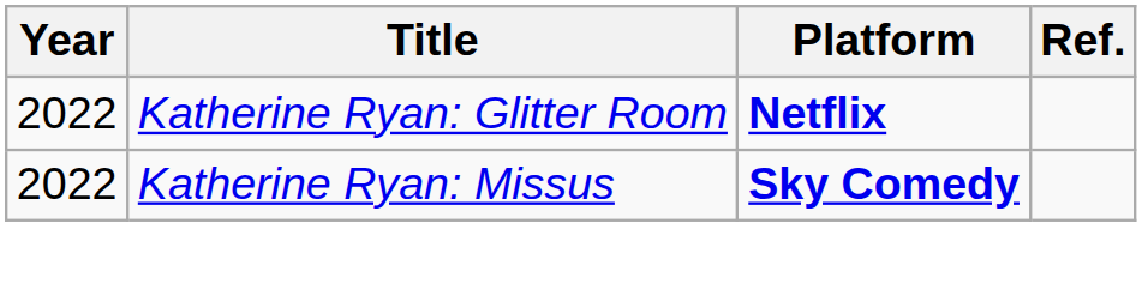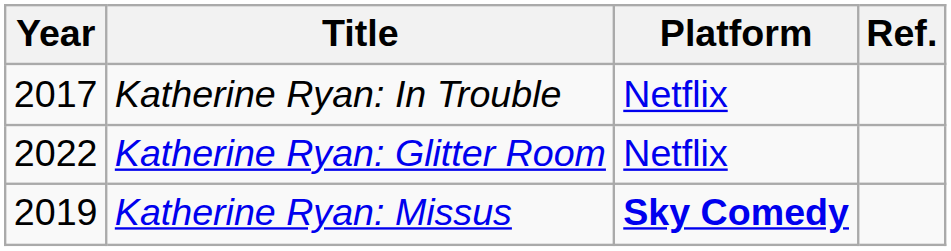 <table class="wikitable">
 <tr>
 <th>Year</th>
 <th>Title</th>
 <th>Platform</th>
 <th>Ref.</th>
 </tr>
 <tr>
-<td>2022</td>
-<td><em><a href='#'>Katherine Ryan: Glitter Room</a></em></td>
-<td><strong><a href='#'>Netflix</a></strong></td>
+<td>2017</td>
+<td><em>Katherine Ryan: In Trouble</em></td>
+<td><a href='#'>Netflix</a></td>
 <td></td>
 </tr>
 <tr>
 <td>2022</td>
+<td><em><a href='#'>Katherine Ryan: Glitter Room</a></em></td>
+<td><a href='#'>Netflix</a></td>
+<td></td>
+</tr>
+<tr>
+<td>2019</td>
 <td><em><a href='#'>Katherine Ryan: Missus</a></em></td>
 <td><strong><a href='#'>Sky Comedy</a></strong></td>
 <td></td>
 </tr>
 </table>
